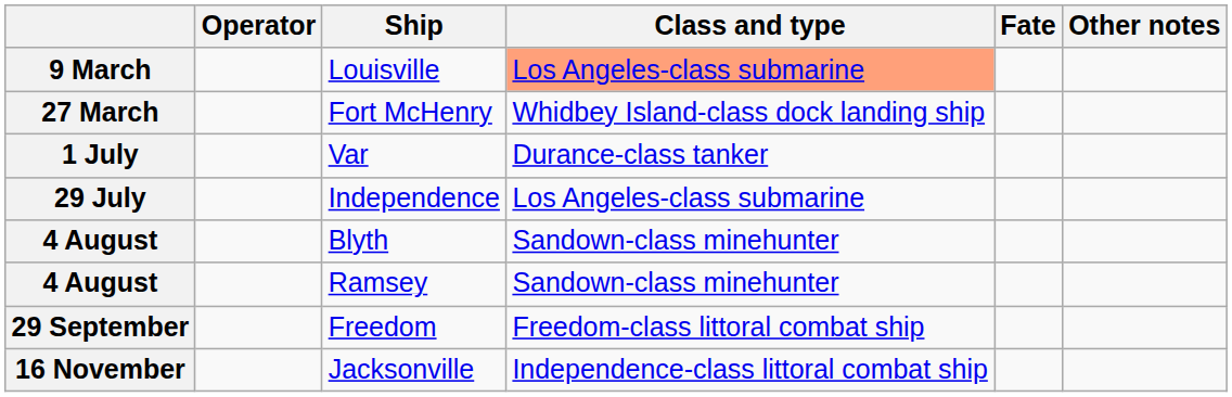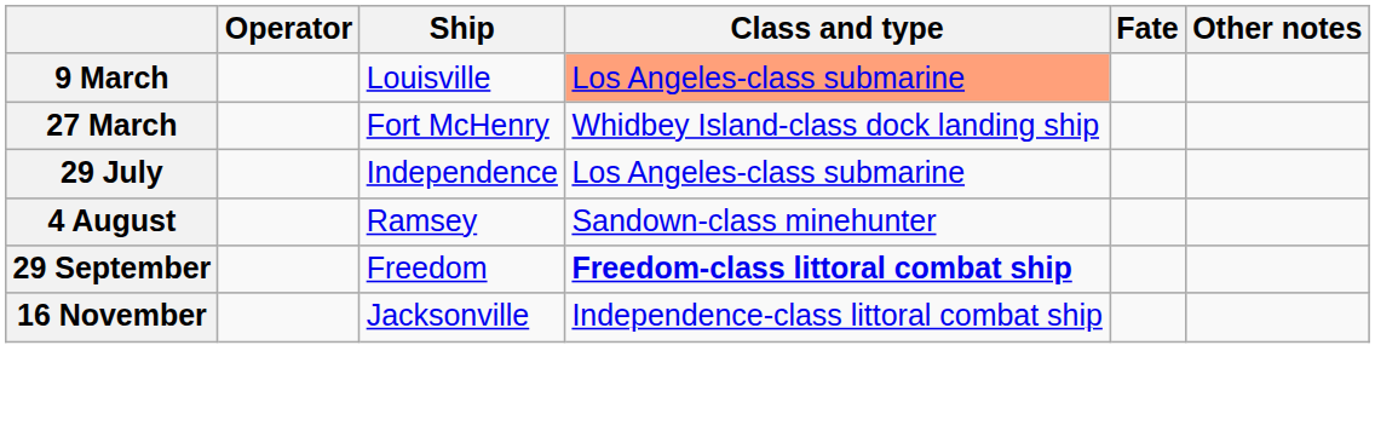 <table class="wikitable">
 <tr>
 <th></th>
 <th>Operator</th>
 <th>Ship</th>
 <th>Class and type</th>
 <th>Fate</th>
 <th>Other notes</th>
 </tr>
 <tr>
 <th>9 March</th>
 <td></td>
 <td><a href='#'>Louisville</a></td>
 <td style="background: lightsalmon;"><a href='#'>Los Angeles-class submarine</a></td>
 <td></td>
 <td></td>
 </tr>
 <tr>
 <th>27 March</th>
 <td></td>
 <td><a href='#'>Fort McHenry</a></td>
 <td><a href='#'>Whidbey Island-class dock landing ship</a></td>
 <td></td>
 <td></td>
 </tr>
 <tr>
-<th>1 July</th>
-<td></td>
-<td><a href='#'>Var</a></td>
-<td><a href='#'>Durance-class tanker</a></td>
-<td></td>
-<td></td>
-</tr>
-<tr>
 <th>29 July</th>
 <td></td>
 <td><a href='#'>Independence</a></td>
 <td><a href='#'>Los Angeles-class submarine</a></td>
-<td></td>
-<td></td>
-</tr>
-<tr>
-<th>4 August</th>
-<td></td>
-<td><a href='#'>Blyth</a></td>
-<td><a href='#'>Sandown-class minehunter</a></td>
 <td></td>
 <td></td>
 </tr>
 <tr>
 <th>4 August</th>
 <td></td>
 <td><a href='#'>Ramsey</a></td>
 <td><a href='#'>Sandown-class minehunter</a></td>
 <td></td>
 <td></td>
 </tr>
 <tr>
 <th>29 September</th>
 <td></td>
 <td><a href='#'>Freedom</a></td>
-<td><a href='#'>Freedom-class littoral combat ship</a></td>
+<td><strong><a href='#'>Freedom-class littoral combat ship</a></strong></td>
 <td></td>
 <td></td>
 </tr>
 <tr>
 <th>16 November</th>
 <td></td>
 <td><a href='#'>Jacksonville</a></td>
 <td><a href='#'>Independence-class littoral combat ship</a></td>
 <td></td>
 <td></td>
 </tr>
 </table>
